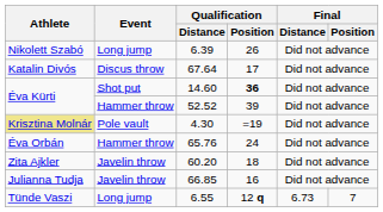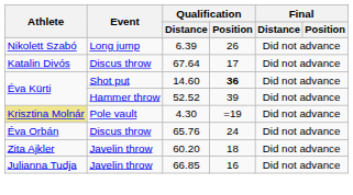 <table class=wikitable style="font-size:90%">
 <tr>
 <th rowspan="2">Athlete</th>
 <th rowspan="2">Event</th>
 <th colspan="2">Qualification</th>
 <th colspan="2">Final</th>
 </tr>
 <tr style="font-size:95%">
 <th>Distance</th>
 <th>Position</th>
 <th>Distance</th>
 <th>Position</th>
 </tr>
 <tr align=center>
 <td align=left><a href='#'>Nikolett Szabó</a></td>
 <td align=left><a href='#'>Long jump</a></td>
 <td>6.39</td>
 <td>26</td>
 <td colspan=2>Did not advance</td>
 </tr>
 <tr align=center>
 <td align=left><a href='#'>Katalin Divós</a></td>
 <td align=left><a href='#'>Discus throw</a></td>
 <td>67.64</td>
 <td>17</td>
 <td colspan=2>Did not advance</td>
 </tr>
 <tr align=center>
 <td align=left rowspan=2><a href='#'>Éva Kürti</a></td>
 <td align=left><a href='#'>Shot put</a></td>
 <td>14.60</td>
 <td><strong>36</strong></td>
 <td colspan=2>Did not advance</td>
 </tr>
 <tr align=center>
 <td align=left><a href='#'>Hammer throw</a></td>
 <td>52.52</td>
 <td>39</td>
 <td colspan=2>Did not advance</td>
 </tr>
 <tr align=center>
 <td align=left style="background: khaki;"><a href='#'>Krisztina Molnár</a></td>
 <td align=left><a href='#'>Pole vault</a></td>
 <td>4.30</td>
 <td>=19</td>
 <td colspan=2>Did not advance</td>
 </tr>
 <tr align=center>
 <td align=left><a href='#'>Éva Orbán</a></td>
-<td align=left><a href='#'>Hammer throw</a></td>
+<td align=left><a href='#'>Discus throw</a></td>
 <td>65.76</td>
 <td>24</td>
 <td colspan=2>Did not advance</td>
 </tr>
 <tr align=center>
 <td align=left><a href='#'>Zita Ajkler</a></td>
 <td align=left><a href='#'>Javelin throw</a></td>
 <td>60.20</td>
 <td>18</td>
 <td colspan=2>Did not advance</td>
 </tr>
 <tr align=center>
 <td align=left><a href='#'>Julianna Tudja</a></td>
 <td align=left><a href='#'>Javelin throw</a></td>
 <td>66.85</td>
 <td>16</td>
 <td colspan=2>Did not advance</td>
 </tr>
-<tr align=center>
-<td align=left><a href='#'>Tünde Vaszi</a></td>
-<td align=left><a href='#'>Long jump</a></td>
-<td>6.55</td>
-<td>12 <strong>q</strong></td>
-<td>6.73</td>
-<td>7</td>
-</tr>
 </table>
